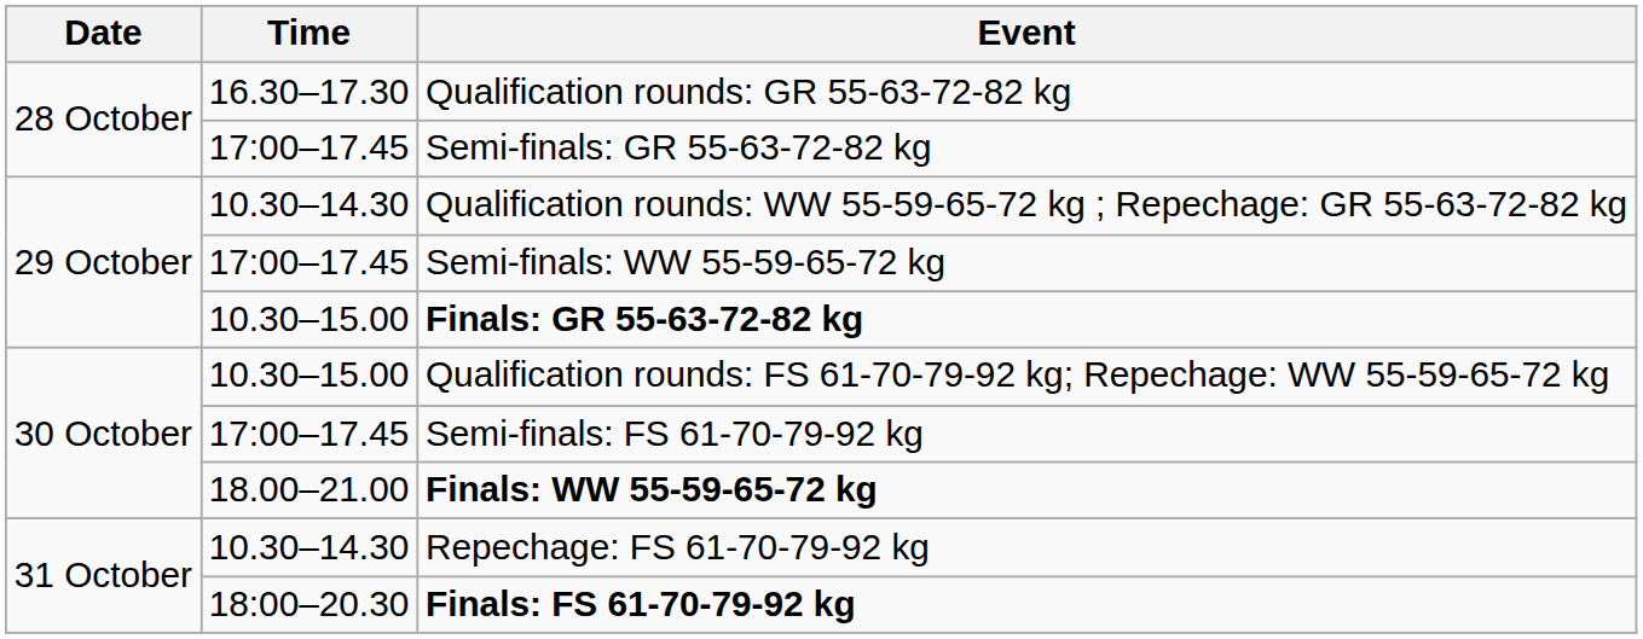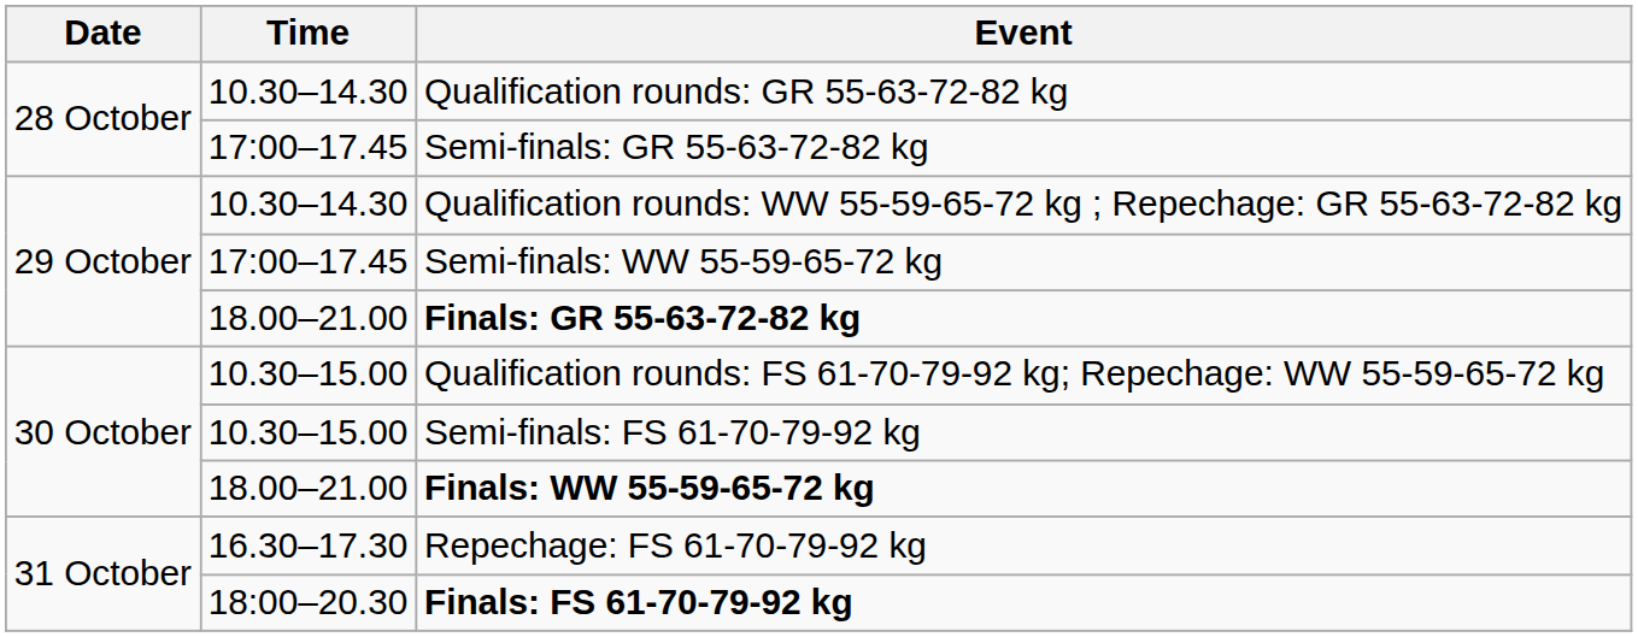 <table class=wikitable>
 <tr>
 <th>Date</th>
 <th>Time</th>
 <th>Event</th>
 </tr>
 <tr>
 <td rowspan="2">28 October</td>
-<td>16.30–17.30</td>
+<td>10.30–14.30</td>
 <td>Qualification rounds: GR 55-63-72-82 kg</td>
 </tr>
 <tr>
 <td>17:00–17.45</td>
 <td>Semi-finals: GR 55-63-72-82 kg</td>
 </tr>
 <tr>
 <td rowspan="3">29 October</td>
 <td>10.30–14.30</td>
 <td>Qualification rounds: WW 55-59-65-72 kg ; Repechage: GR 55-63-72-82 kg</td>
 </tr>
 <tr>
 <td>17:00–17.45</td>
 <td>Semi-finals: WW 55-59-65-72 kg</td>
 </tr>
 <tr>
-<td>10.30–15.00</td>
+<td>18.00–21.00</td>
 <td><strong>Finals: GR 55-63-72-82 kg </strong></td>
 </tr>
 <tr>
 <td rowspan="3">30 October</td>
 <td>10.30–15.00</td>
 <td>Qualification rounds: FS 61-70-79-92 kg; Repechage: WW 55-59-65-72 kg</td>
 </tr>
 <tr>
-<td>17:00–17.45</td>
+<td>10.30–15.00</td>
 <td>Semi-finals: FS 61-70-79-92 kg</td>
 </tr>
 <tr>
 <td>18.00–21.00</td>
 <td><strong>Finals: WW 55-59-65-72 kg</strong></td>
 </tr>
 <tr>
 <td rowspan="2">31 October</td>
-<td>10.30–14.30</td>
+<td>16.30–17.30</td>
 <td>Repechage: FS 61-70-79-92 kg</td>
 </tr>
 <tr>
 <td>18:00–20.30</td>
 <td><strong>Finals: FS 61-70-79-92 kg</strong></td>
 </tr>
 </table>
